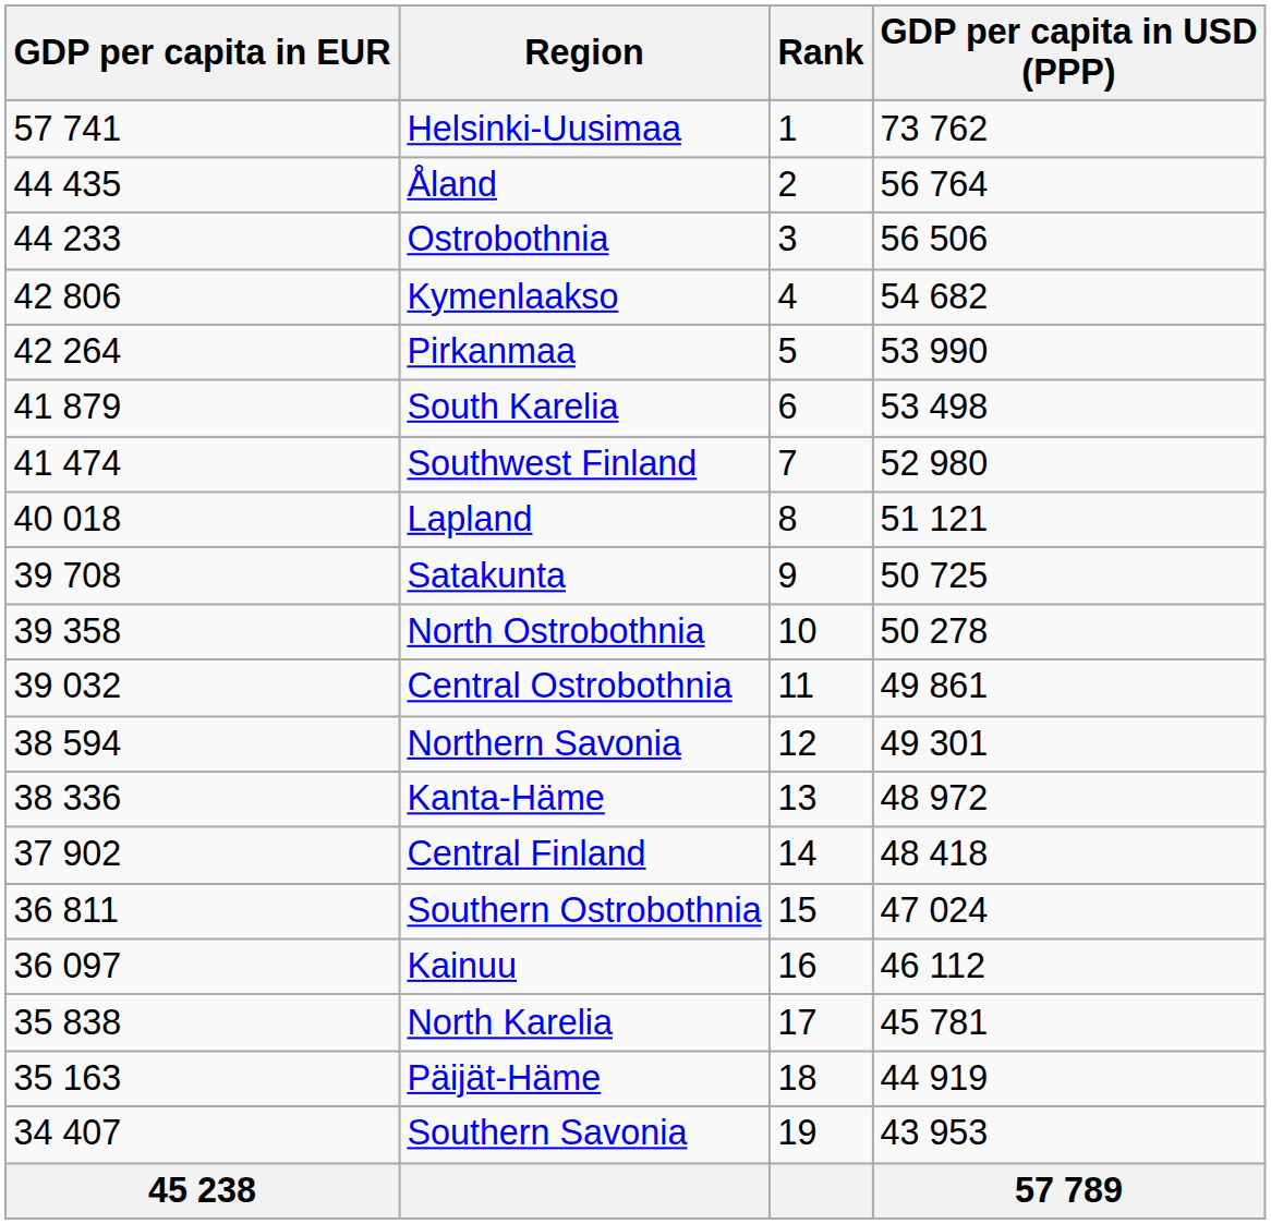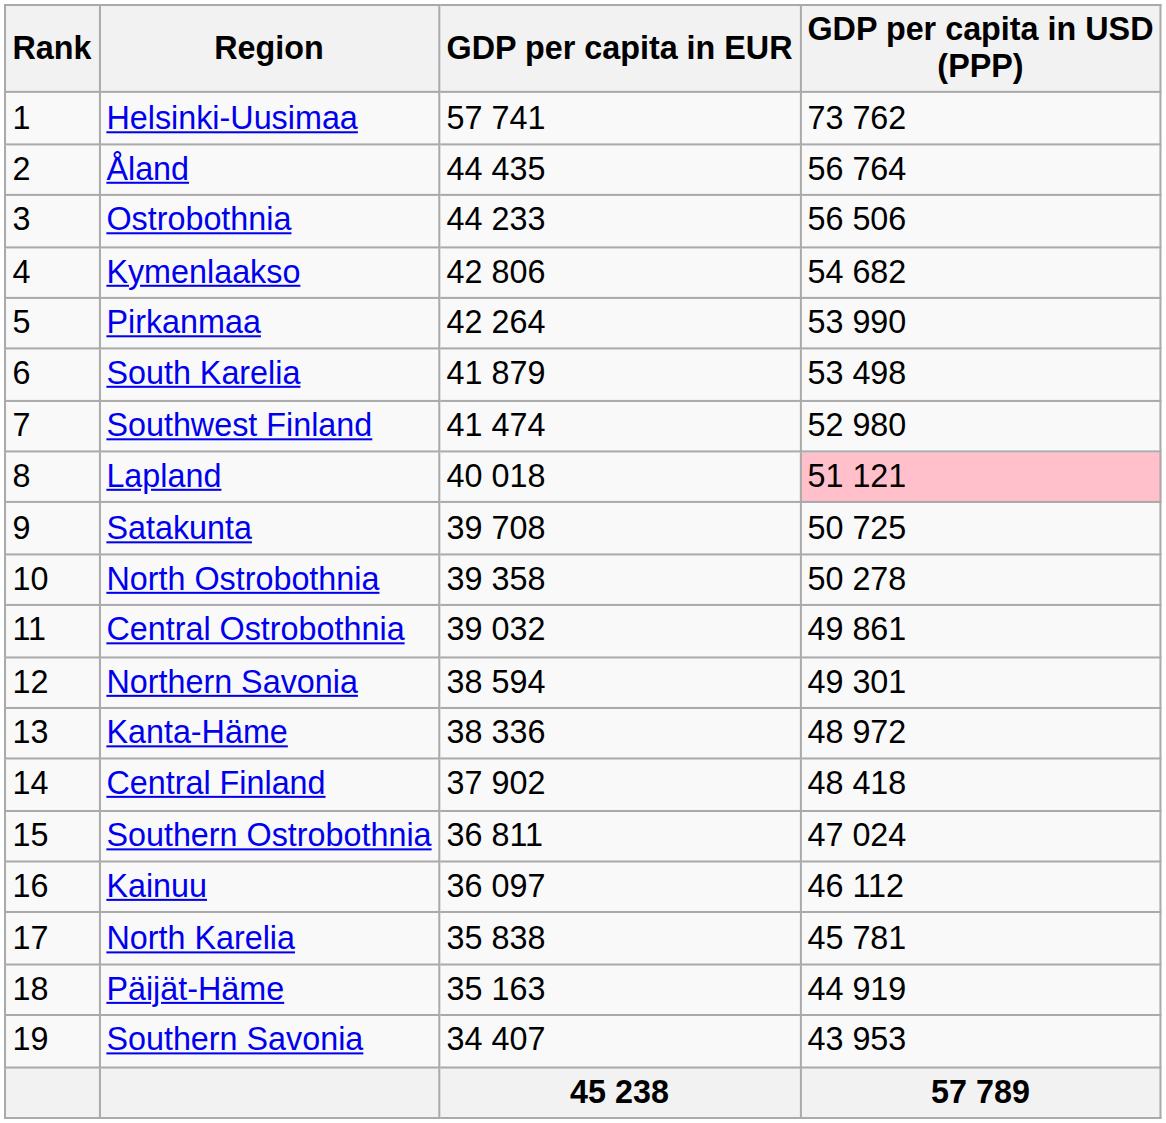 <table class="wikitable sortable">
 <tr>
+<th>Rank</th>
+<th>Region</th>
 <th>GDP per capita in EUR</th>
-<th>Region</th>
-<th>Rank</th>
 <th>GDP per capita in USD<br>(PPP)</th>
 </tr>
 <tr>
+<td>1</td>
+<td><a href='#'>Helsinki-Uusimaa</a></td>
 <td>57 741</td>
-<td><a href='#'>Helsinki-Uusimaa</a></td>
-<td>1</td>
 <td>73 762</td>
 </tr>
 <tr>
+<td>2</td>
+<td><a href='#'>Åland</a></td>
 <td>44 435</td>
-<td><a href='#'>Åland</a></td>
-<td>2</td>
 <td>56 764</td>
 </tr>
 <tr>
+<td>3</td>
+<td><a href='#'>Ostrobothnia</a></td>
 <td>44 233</td>
-<td><a href='#'>Ostrobothnia</a></td>
-<td>3</td>
 <td>56 506</td>
 </tr>
 <tr>
+<td>4</td>
+<td><a href='#'>Kymenlaakso</a></td>
 <td>42 806</td>
-<td><a href='#'>Kymenlaakso</a></td>
-<td>4</td>
 <td>54 682</td>
 </tr>
 <tr>
+<td>5</td>
+<td><a href='#'>Pirkanmaa</a></td>
 <td>42 264</td>
-<td><a href='#'>Pirkanmaa</a></td>
-<td>5</td>
 <td>53 990</td>
 </tr>
 <tr>
+<td>6</td>
+<td><a href='#'>South Karelia</a></td>
 <td>41 879</td>
-<td><a href='#'>South Karelia</a></td>
-<td>6</td>
 <td>53 498</td>
 </tr>
 <tr>
+<td>7</td>
+<td><a href='#'>Southwest Finland</a></td>
 <td>41 474</td>
-<td><a href='#'>Southwest Finland</a></td>
-<td>7</td>
 <td>52 980</td>
 </tr>
 <tr>
+<td>8</td>
+<td><a href='#'>Lapland</a></td>
 <td>40 018</td>
-<td><a href='#'>Lapland</a></td>
-<td>8</td>
-<td>51 121</td>
+<td style="background: pink;">51 121</td>
 </tr>
 <tr>
+<td>9</td>
+<td><a href='#'>Satakunta</a></td>
 <td>39 708</td>
-<td><a href='#'>Satakunta</a></td>
-<td>9</td>
 <td>50 725</td>
 </tr>
 <tr>
+<td>10</td>
+<td><a href='#'>North Ostrobothnia</a></td>
 <td>39 358</td>
-<td><a href='#'>North Ostrobothnia</a></td>
-<td>10</td>
 <td>50 278</td>
 </tr>
 <tr>
+<td>11</td>
+<td><a href='#'>Central Ostrobothnia</a></td>
 <td>39 032</td>
-<td><a href='#'>Central Ostrobothnia</a></td>
-<td>11</td>
 <td>49 861</td>
 </tr>
 <tr>
+<td>12</td>
+<td><a href='#'>Northern Savonia</a></td>
 <td>38 594</td>
-<td><a href='#'>Northern Savonia</a></td>
-<td>12</td>
 <td>49 301</td>
 </tr>
 <tr>
+<td>13</td>
+<td><a href='#'>Kanta-Häme</a></td>
 <td>38 336</td>
-<td><a href='#'>Kanta-Häme</a></td>
-<td>13</td>
 <td>48 972</td>
 </tr>
 <tr>
+<td>14</td>
+<td><a href='#'>Central Finland</a></td>
 <td>37 902</td>
-<td><a href='#'>Central Finland</a></td>
-<td>14</td>
 <td>48 418</td>
 </tr>
 <tr>
+<td>15</td>
+<td><a href='#'>Southern Ostrobothnia</a></td>
 <td>36 811</td>
-<td><a href='#'>Southern Ostrobothnia</a></td>
-<td>15</td>
 <td>47 024</td>
 </tr>
 <tr>
+<td>16</td>
+<td><a href='#'>Kainuu</a></td>
 <td>36 097</td>
-<td><a href='#'>Kainuu</a></td>
-<td>16</td>
 <td>46 112</td>
 </tr>
 <tr>
+<td>17</td>
+<td><a href='#'>North Karelia</a></td>
 <td>35 838</td>
-<td><a href='#'>North Karelia</a></td>
-<td>17</td>
 <td>45 781</td>
 </tr>
 <tr>
+<td>18</td>
+<td><a href='#'>Päijät-Häme</a></td>
 <td>35 163</td>
-<td><a href='#'>Päijät-Häme</a></td>
-<td>18</td>
 <td>44 919</td>
 </tr>
 <tr>
+<td>19</td>
+<td><a href='#'>Southern Savonia</a></td>
 <td>34 407</td>
-<td><a href='#'>Southern Savonia</a></td>
-<td>19</td>
 <td>43 953</td>
 </tr>
 <tr>
-<th>45 238</th>
 <th></th>
 <th></th>
+<th>45 238</th>
 <th>57 789</th>
 </tr>
 </table>
